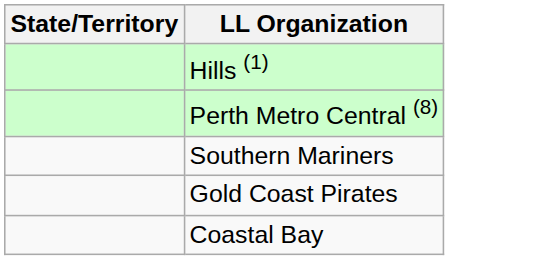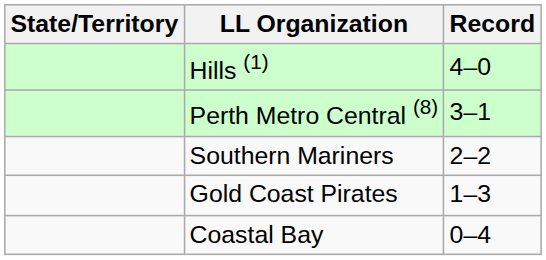 <table class="wikitable">
 <tr>
 <th>State/Territory</th>
 <th>LL Organization</th>
+<th>Record</th>
 </tr>
 <tr bgcolor=ccffcc>
 <td><strong></strong></td>
 <td>Hills <sup>(1)</sup></td>
+<td>4–0</td>
 </tr>
 <tr bgcolor=ccffcc>
 <td><strong></strong></td>
 <td>Perth Metro Central <sup>(8)</sup></td>
+<td>3–1</td>
 </tr>
 <tr>
 <td><strong></strong></td>
 <td>Southern Mariners</td>
+<td>2–2</td>
 </tr>
 <tr>
 <td><strong></strong></td>
 <td>Gold Coast Pirates</td>
+<td>1–3</td>
 </tr>
 <tr>
 <td><strong></strong></td>
 <td>Coastal Bay</td>
+<td>0–4</td>
 </tr>
 </table>
